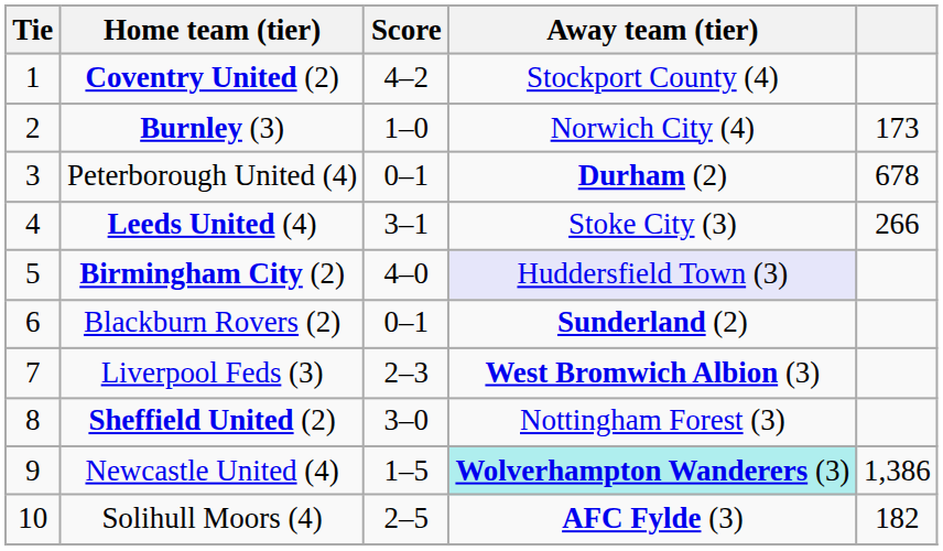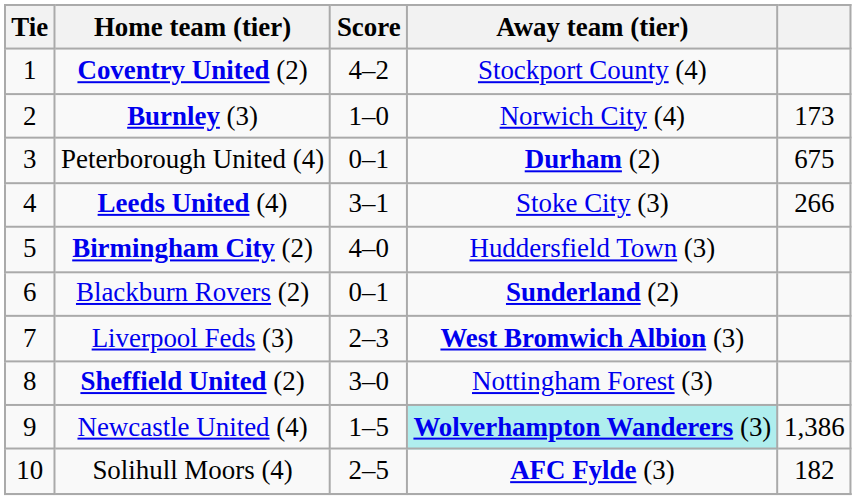 <table class="wikitable" style="text-align:center; font-size:85%">
 <tr>
 <th>Tie</th>
 <th>Home team (tier)</th>
 <th>Score</th>
 <th>Away team (tier)</th>
 <th></th>
 </tr>
 <tr>
 <td>1</td>
 <td><strong><a href='#'>Coventry United</a></strong> (2)</td>
 <td>4–2</td>
 <td><a href='#'>Stockport County</a> (4)</td>
 <td></td>
 </tr>
 <tr>
 <td>2</td>
 <td><strong><a href='#'>Burnley</a></strong> (3)</td>
 <td>1–0</td>
 <td><a href='#'>Norwich City</a> (4)</td>
 <td>173</td>
 </tr>
 <tr>
 <td>3</td>
 <td>Peterborough United (4)</td>
 <td>0–1</td>
 <td><strong><a href='#'>Durham</a></strong> (2)</td>
-<td>678</td>
+<td>675</td>
 </tr>
 <tr>
 <td>4</td>
 <td><strong><a href='#'>Leeds United</a></strong> (4)</td>
 <td>3–1</td>
 <td><a href='#'>Stoke City</a> (3)</td>
 <td>266</td>
 </tr>
 <tr>
 <td>5</td>
 <td><strong><a href='#'>Birmingham City</a></strong> (2)</td>
 <td>4–0</td>
-<td style="background: lavender;"><a href='#'>Huddersfield Town</a> (3)</td>
+<td><a href='#'>Huddersfield Town</a> (3)</td>
 <td></td>
 </tr>
 <tr>
 <td>6</td>
 <td><a href='#'>Blackburn Rovers</a> (2)</td>
 <td>0–1</td>
 <td><strong><a href='#'>Sunderland</a></strong> (2)</td>
 <td></td>
 </tr>
 <tr>
 <td>7</td>
 <td><a href='#'>Liverpool Feds</a> (3)</td>
 <td>2–3</td>
 <td><strong><a href='#'>West Bromwich Albion</a></strong> (3)</td>
 <td></td>
 </tr>
 <tr>
 <td>8</td>
 <td><strong><a href='#'>Sheffield United</a></strong> (2)</td>
 <td>3–0</td>
 <td><a href='#'>Nottingham Forest</a> (3)</td>
 <td></td>
 </tr>
 <tr>
 <td>9</td>
 <td><a href='#'>Newcastle United</a> (4)</td>
 <td>1–5</td>
 <td style="background: paleturquoise;"><strong><a href='#'>Wolverhampton Wanderers</a></strong> (3)</td>
 <td>1,386</td>
 </tr>
 <tr>
 <td>10</td>
 <td>Solihull Moors (4)</td>
 <td>2–5</td>
 <td><strong><a href='#'>AFC Fylde</a></strong> (3)</td>
 <td>182</td>
 </tr>
 <tr>
 </tr>
 </table>
